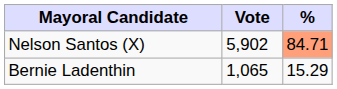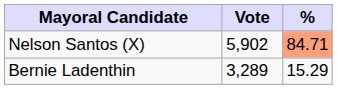 <table class="wikitable">
 <tr>
 <th style="background:#ddf; width:200px;">Mayoral Candidate</th>
 <th style="background:#ddf; width:50px;">Vote</th>
 <th style="background:#ddf; width:30px;">%</th>
 </tr>
 <tr>
 <td>Nelson Santos (X)</td>
 <td>5,902</td>
 <td style="background: lightsalmon;">84.71</td>
 </tr>
 <tr>
 <td>Bernie Ladenthin</td>
-<td>1,065</td>
+<td>3,289</td>
 <td>15.29</td>
 </tr>
 </table>
